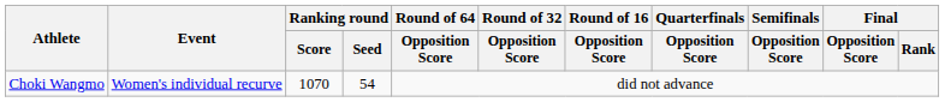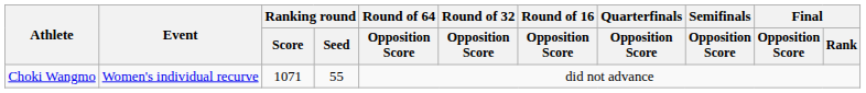 <table class="wikitable" style="font-size:90%">
 <tr>
 <th rowspan="2">Athlete</th>
 <th rowspan="2">Event</th>
 <th colspan="2">Ranking round</th>
 <th>Round of 64</th>
 <th>Round of 32</th>
 <th>Round of 16</th>
 <th>Quarterfinals</th>
 <th>Semifinals</th>
 <th colspan="2">Final</th>
 </tr>
 <tr style="font-size:95%">
 <th>Score</th>
 <th>Seed</th>
 <th>Opposition<br>Score</th>
 <th>Opposition<br>Score</th>
 <th>Opposition<br>Score</th>
 <th>Opposition<br>Score</th>
 <th>Opposition<br>Score</th>
 <th>Opposition<br>Score</th>
 <th>Rank</th>
 </tr>
 <tr align=center>
 <td align=left><a href='#'>Choki Wangmo</a></td>
 <td align="left" rowspan="4"><a href='#'>Women's individual recurve</a></td>
-<td>1070</td>
-<td>54</td>
+<td>1071</td>
+<td>55</td>
 <td colspan=7>did not advance</td>
 </tr>
 </table>
